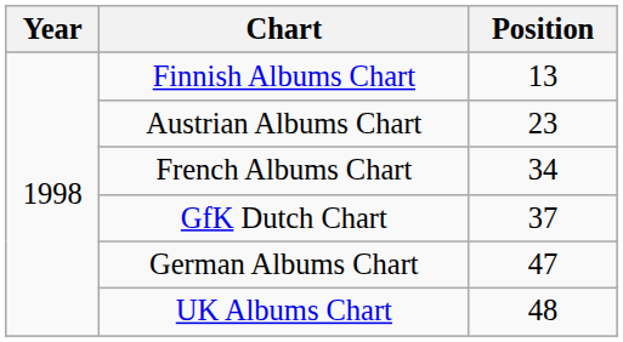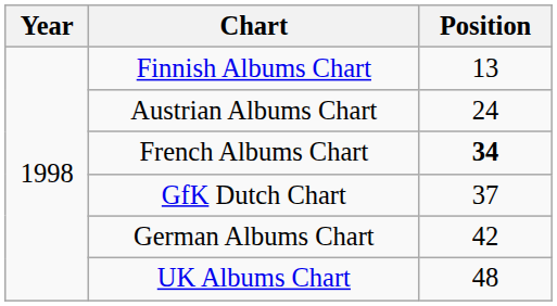 <table class="wikitable" width="330px">
 <tr>
 <th align="center">Year</th>
 <th align="center">Chart</th>
 <th align="center">Position</th>
 </tr>
 <tr>
 <td align="center"; rowspan="6">1998</td>
 <td align="center"><a href='#'>Finnish Albums Chart</a></td>
 <td align="center">13</td>
 </tr>
 <tr>
 <td align="center">Austrian Albums Chart</td>
-<td align="center">23</td>
+<td align="center">24</td>
 </tr>
 <tr>
 <td align="center">French Albums Chart</td>
-<td align="center">34</td>
+<td align="center"><strong>34</strong></td>
 </tr>
 <tr>
 <td align="center"><a href='#'>GfK</a> Dutch Chart</td>
 <td align="center">37</td>
 </tr>
 <tr>
 <td align="center">German Albums Chart</td>
-<td align="center">47</td>
+<td align="center">42</td>
 </tr>
 <tr>
 <td align="center"><a href='#'>UK Albums Chart</a></td>
 <td align="center">48</td>
 </tr>
 </table>
